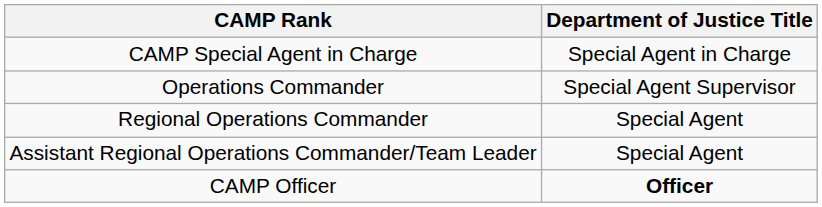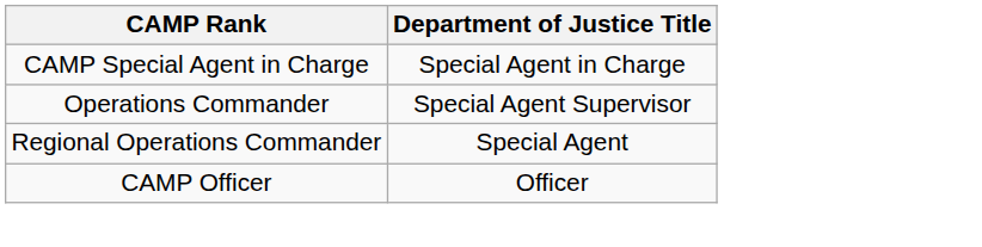 <table class="wikitable" style="text-align:center;">
 <tr>
 <th>CAMP Rank</th>
 <th>Department of Justice Title</th>
 </tr>
 <tr>
 <td>CAMP Special Agent in Charge</td>
 <td>Special Agent in Charge</td>
 </tr>
 <tr>
 <td>Operations Commander</td>
 <td>Special Agent Supervisor</td>
 </tr>
 <tr>
 <td>Regional Operations Commander</td>
 <td>Special Agent</td>
 </tr>
 <tr>
-<td>Assistant Regional Operations Commander/Team Leader</td>
-<td>Special Agent</td>
-</tr>
-<tr>
 <td>CAMP Officer</td>
-<td><strong>Officer</strong></td>
+<td>Officer</td>
 </tr>
 </table>
